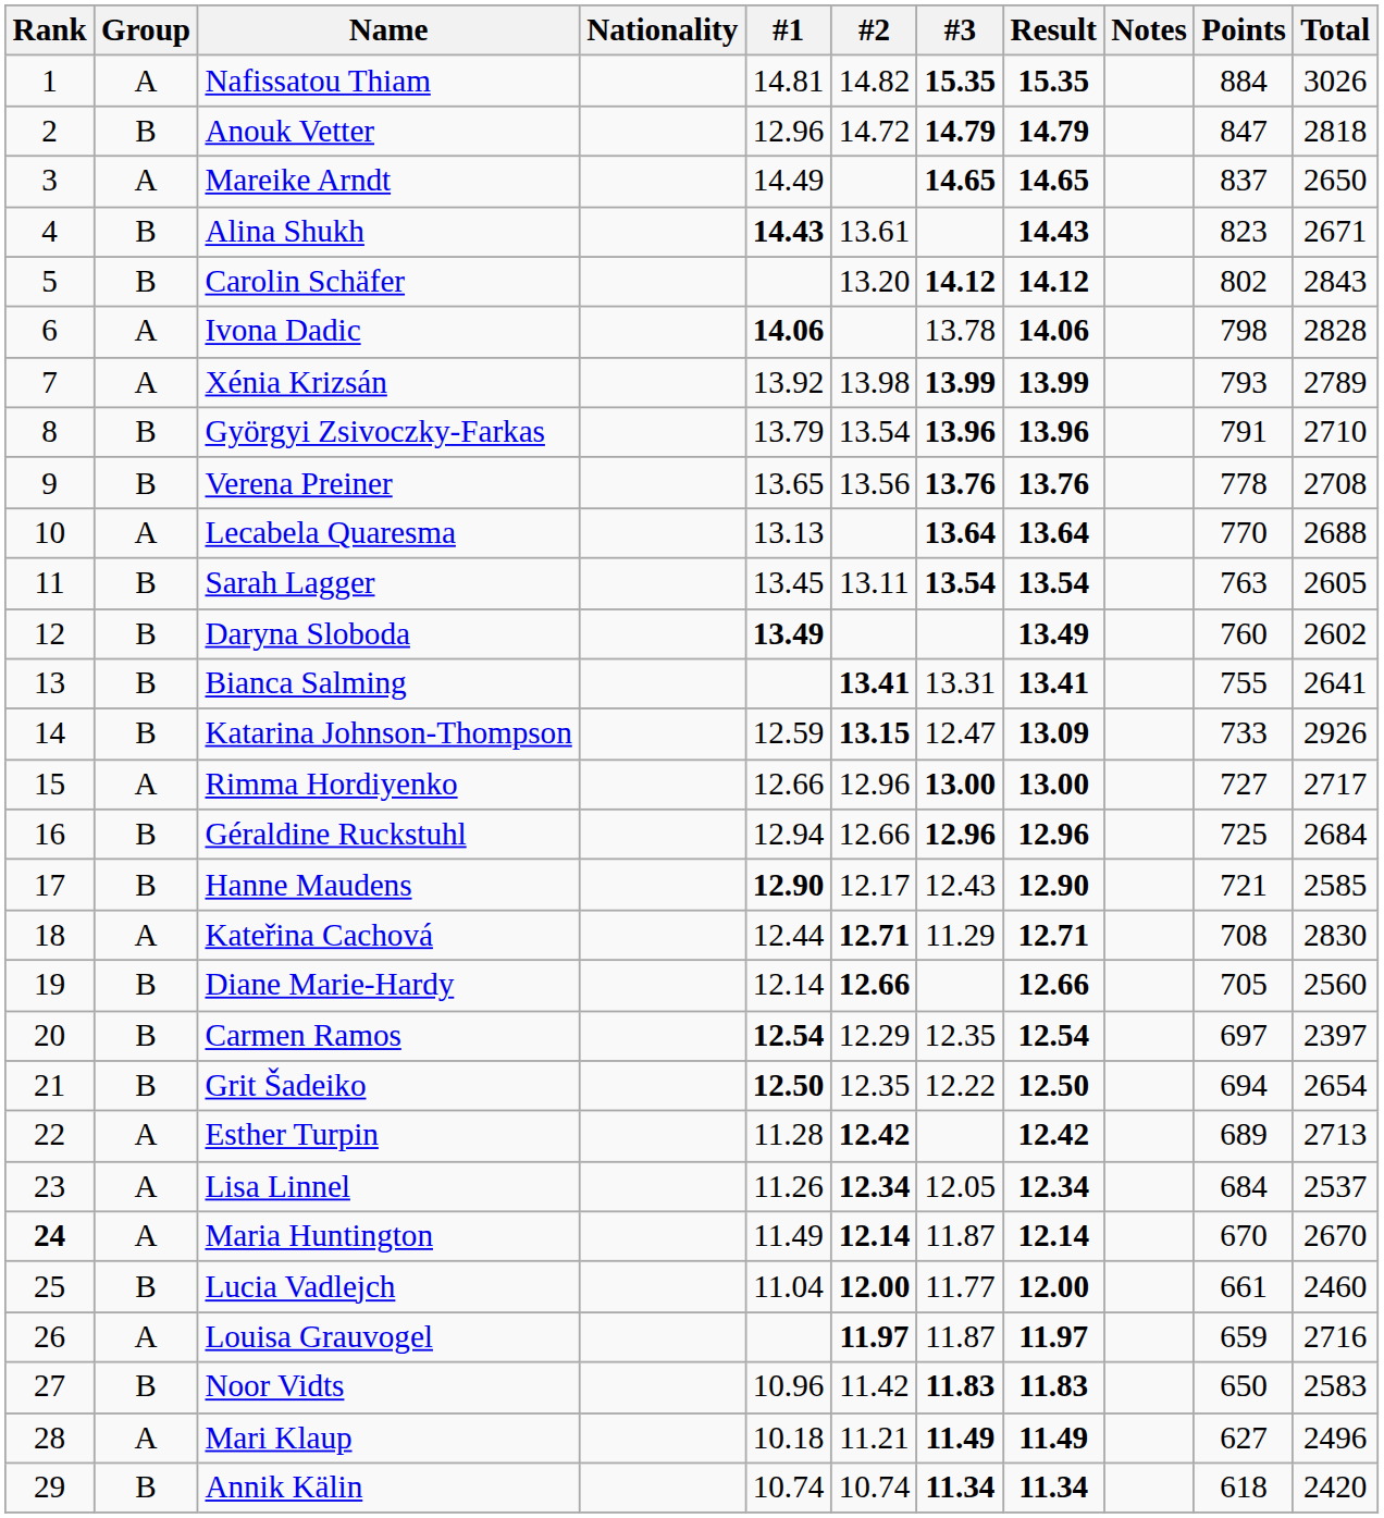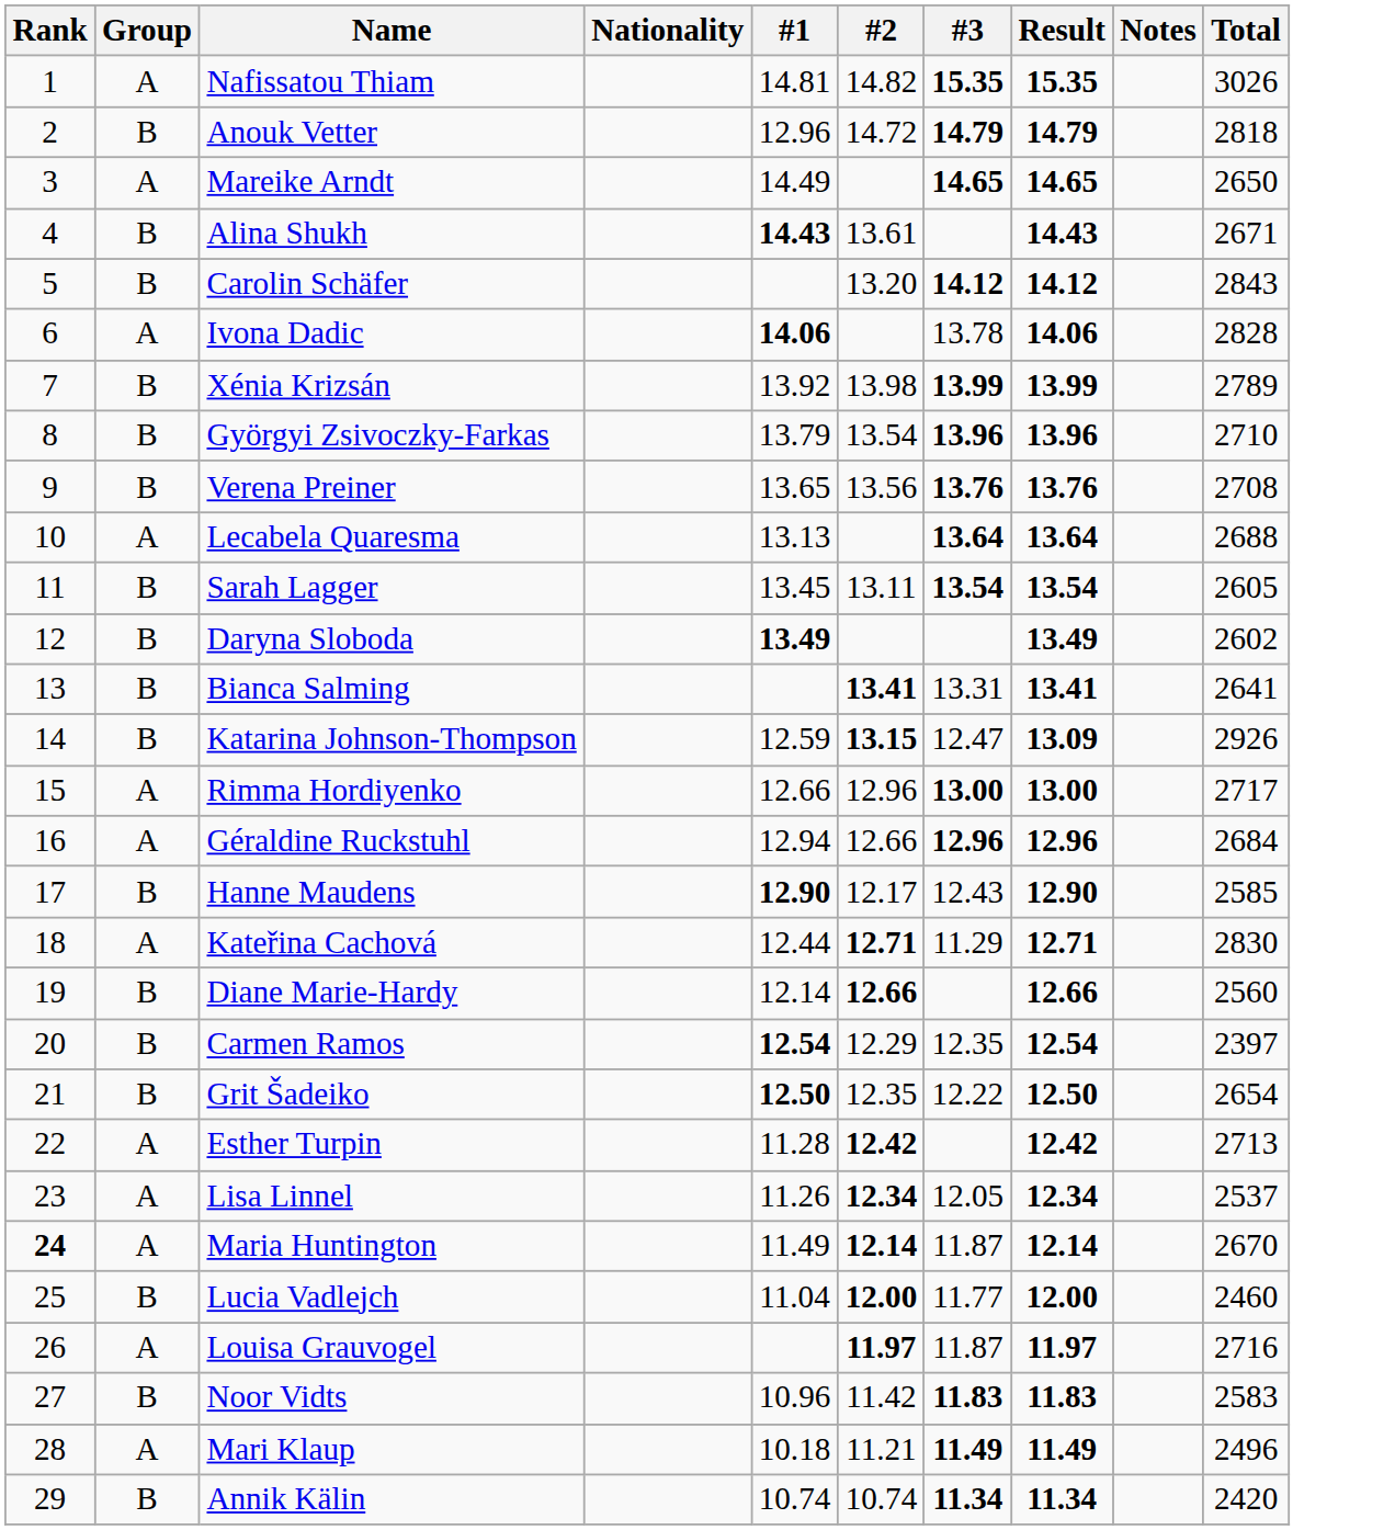 <table class="wikitable sortable" style="text-align:center">
 <tr>
 <th>Rank</th>
 <th>Group</th>
 <th>Name</th>
 <th>Nationality</th>
 <th>#1</th>
 <th>#2</th>
 <th>#3</th>
 <th>Result</th>
 <th>Notes</th>
-<th>Points</th>
 <th>Total</th>
 </tr>
 <tr>
 <td>1</td>
 <td>A</td>
 <td align=left><a href='#'>Nafissatou Thiam</a></td>
 <td align=left></td>
 <td>14.81</td>
 <td>14.82</td>
 <td><strong>15.35</strong></td>
 <td><strong>15.35</strong></td>
 <td></td>
-<td>884</td>
 <td>3026</td>
 </tr>
 <tr>
 <td>2</td>
 <td>B</td>
 <td align=left><a href='#'>Anouk Vetter</a></td>
 <td align=left></td>
 <td>12.96</td>
 <td>14.72</td>
 <td><strong>14.79</strong></td>
 <td><strong>14.79</strong></td>
 <td></td>
-<td>847</td>
 <td>2818</td>
 </tr>
 <tr>
 <td>3</td>
 <td>A</td>
 <td align=left><a href='#'>Mareike Arndt</a></td>
 <td align=left></td>
 <td>14.49</td>
 <td></td>
 <td><strong>14.65</strong></td>
 <td><strong>14.65</strong></td>
 <td></td>
-<td>837</td>
 <td>2650</td>
 </tr>
 <tr>
 <td>4</td>
 <td>B</td>
 <td align=left><a href='#'>Alina Shukh</a></td>
 <td align=left></td>
 <td><strong>14.43</strong></td>
 <td>13.61</td>
 <td></td>
 <td><strong>14.43</strong></td>
 <td></td>
-<td>823</td>
 <td>2671</td>
 </tr>
 <tr>
 <td>5</td>
 <td>B</td>
 <td align=left><a href='#'>Carolin Schäfer</a></td>
 <td align=left></td>
 <td></td>
 <td>13.20</td>
 <td><strong>14.12</strong></td>
 <td><strong>14.12</strong></td>
 <td></td>
-<td>802</td>
 <td>2843</td>
 </tr>
 <tr>
 <td>6</td>
 <td>A</td>
 <td align=left><a href='#'>Ivona Dadic</a></td>
 <td align=left></td>
 <td><strong>14.06</strong></td>
 <td></td>
 <td>13.78</td>
 <td><strong>14.06</strong></td>
 <td></td>
-<td>798</td>
 <td>2828</td>
 </tr>
 <tr>
 <td>7</td>
-<td>A</td>
+<td>B</td>
 <td align=left><a href='#'>Xénia Krizsán</a></td>
 <td align=left></td>
 <td>13.92</td>
 <td>13.98</td>
 <td><strong>13.99</strong></td>
 <td><strong>13.99</strong></td>
 <td></td>
-<td>793</td>
 <td>2789</td>
 </tr>
 <tr>
 <td>8</td>
 <td>B</td>
 <td align=left><a href='#'>Györgyi Zsivoczky-Farkas</a></td>
 <td align=left></td>
 <td>13.79</td>
 <td>13.54</td>
 <td><strong>13.96</strong></td>
 <td><strong>13.96</strong></td>
 <td></td>
-<td>791</td>
 <td>2710</td>
 </tr>
 <tr>
 <td>9</td>
 <td>B</td>
 <td align=left><a href='#'>Verena Preiner</a></td>
 <td align=left></td>
 <td>13.65</td>
 <td>13.56</td>
 <td><strong>13.76</strong></td>
 <td><strong>13.76</strong></td>
 <td></td>
-<td>778</td>
 <td>2708</td>
 </tr>
 <tr>
 <td>10</td>
 <td>A</td>
 <td align=left><a href='#'>Lecabela Quaresma</a></td>
 <td align=left></td>
 <td>13.13</td>
 <td></td>
 <td><strong>13.64</strong></td>
 <td><strong>13.64</strong></td>
 <td></td>
-<td>770</td>
 <td>2688</td>
 </tr>
 <tr>
 <td>11</td>
 <td>B</td>
 <td align=left><a href='#'>Sarah Lagger</a></td>
 <td align=left></td>
 <td>13.45</td>
 <td>13.11</td>
 <td><strong>13.54</strong></td>
 <td><strong>13.54</strong></td>
 <td></td>
-<td>763</td>
 <td>2605</td>
 </tr>
 <tr>
 <td>12</td>
 <td>B</td>
 <td align=left><a href='#'>Daryna Sloboda</a></td>
 <td align=left></td>
 <td><strong>13.49</strong></td>
 <td></td>
 <td></td>
 <td><strong>13.49</strong></td>
 <td></td>
-<td>760</td>
 <td>2602</td>
 </tr>
 <tr>
 <td>13</td>
 <td>B</td>
 <td align=left><a href='#'>Bianca Salming</a></td>
 <td align=left></td>
 <td></td>
 <td><strong>13.41</strong></td>
 <td>13.31</td>
 <td><strong>13.41</strong></td>
 <td></td>
-<td>755</td>
 <td>2641</td>
 </tr>
 <tr>
 <td>14</td>
 <td>B</td>
 <td align=left><a href='#'>Katarina Johnson-Thompson</a></td>
 <td align=left></td>
 <td>12.59</td>
 <td><strong>13.15</strong></td>
 <td>12.47</td>
 <td><strong>13.09</strong></td>
 <td></td>
-<td>733</td>
 <td>2926</td>
 </tr>
 <tr>
 <td>15</td>
 <td>A</td>
 <td align=left><a href='#'>Rimma Hordiyenko</a></td>
 <td align=left></td>
 <td>12.66</td>
 <td>12.96</td>
 <td><strong>13.00</strong></td>
 <td><strong>13.00</strong></td>
 <td></td>
-<td>727</td>
 <td>2717</td>
 </tr>
 <tr>
 <td>16</td>
-<td>B</td>
+<td>A</td>
 <td align=left><a href='#'>Géraldine Ruckstuhl</a></td>
 <td align=left></td>
 <td>12.94</td>
 <td>12.66</td>
 <td><strong>12.96</strong></td>
 <td><strong>12.96</strong></td>
 <td></td>
-<td>725</td>
 <td>2684</td>
 </tr>
 <tr>
 <td>17</td>
 <td>B</td>
 <td align=left><a href='#'>Hanne Maudens</a></td>
 <td align=left></td>
 <td><strong>12.90</strong></td>
 <td>12.17</td>
 <td>12.43</td>
 <td><strong>12.90</strong></td>
 <td></td>
-<td>721</td>
 <td>2585</td>
 </tr>
 <tr>
 <td>18</td>
 <td>A</td>
 <td align=left><a href='#'>Kateřina Cachová</a></td>
 <td align=left></td>
 <td>12.44</td>
 <td><strong>12.71</strong></td>
 <td>11.29</td>
 <td><strong>12.71</strong></td>
 <td></td>
-<td>708</td>
 <td>2830</td>
 </tr>
 <tr>
 <td>19</td>
 <td>B</td>
 <td align=left><a href='#'>Diane Marie-Hardy</a></td>
 <td align=left></td>
 <td>12.14</td>
 <td><strong>12.66</strong></td>
 <td></td>
 <td><strong>12.66</strong></td>
 <td></td>
-<td>705</td>
 <td>2560</td>
 </tr>
 <tr>
 <td>20</td>
 <td>B</td>
 <td align=left><a href='#'>Carmen Ramos</a></td>
 <td align=left></td>
 <td><strong>12.54</strong></td>
 <td>12.29</td>
 <td>12.35</td>
 <td><strong>12.54</strong></td>
 <td></td>
-<td>697</td>
 <td>2397</td>
 </tr>
 <tr>
 <td>21</td>
 <td>B</td>
 <td align=left><a href='#'>Grit Šadeiko</a></td>
 <td align=left></td>
 <td><strong>12.50</strong></td>
 <td>12.35</td>
 <td>12.22</td>
 <td><strong>12.50</strong></td>
 <td></td>
-<td>694</td>
 <td>2654</td>
 </tr>
 <tr>
 <td>22</td>
 <td>A</td>
 <td align=left><a href='#'>Esther Turpin</a></td>
 <td align=left></td>
 <td>11.28</td>
 <td><strong>12.42</strong></td>
 <td></td>
 <td><strong>12.42</strong></td>
 <td></td>
-<td>689</td>
 <td>2713</td>
 </tr>
 <tr>
 <td>23</td>
 <td>A</td>
 <td align=left><a href='#'>Lisa Linnel</a></td>
 <td align=left></td>
 <td>11.26</td>
 <td><strong>12.34</strong></td>
 <td>12.05</td>
 <td><strong>12.34</strong></td>
 <td></td>
-<td>684</td>
 <td>2537</td>
 </tr>
 <tr>
 <td><strong>24</strong></td>
 <td>A</td>
 <td align=left><a href='#'>Maria Huntington</a></td>
 <td align=left></td>
 <td>11.49</td>
 <td><strong>12.14</strong></td>
 <td>11.87</td>
 <td><strong>12.14</strong></td>
 <td></td>
-<td>670</td>
 <td>2670</td>
 </tr>
 <tr>
 <td>25</td>
 <td>B</td>
 <td align=left><a href='#'>Lucia Vadlejch</a></td>
 <td align=left></td>
 <td>11.04</td>
 <td><strong>12.00</strong></td>
 <td>11.77</td>
 <td><strong>12.00</strong></td>
 <td></td>
-<td>661</td>
 <td>2460</td>
 </tr>
 <tr>
 <td>26</td>
 <td>A</td>
 <td align=left><a href='#'>Louisa Grauvogel</a></td>
 <td align=left></td>
 <td></td>
 <td><strong>11.97</strong></td>
 <td>11.87</td>
 <td><strong>11.97</strong></td>
 <td></td>
-<td>659</td>
 <td>2716</td>
 </tr>
 <tr>
 <td>27</td>
 <td>B</td>
 <td align=left><a href='#'>Noor Vidts</a></td>
 <td align=left></td>
 <td>10.96</td>
 <td>11.42</td>
 <td><strong>11.83</strong></td>
 <td><strong>11.83</strong></td>
 <td></td>
-<td>650</td>
 <td>2583</td>
 </tr>
 <tr>
 <td>28</td>
 <td>A</td>
 <td align=left><a href='#'>Mari Klaup</a></td>
 <td align=left></td>
 <td>10.18</td>
 <td>11.21</td>
 <td><strong>11.49</strong></td>
 <td><strong>11.49</strong></td>
 <td></td>
-<td>627</td>
 <td>2496</td>
 </tr>
 <tr>
 <td>29</td>
 <td>B</td>
 <td align=left><a href='#'>Annik Kälin</a></td>
 <td align=left></td>
 <td>10.74</td>
 <td>10.74</td>
 <td><strong>11.34</strong></td>
 <td><strong>11.34</strong></td>
 <td></td>
-<td>618</td>
 <td>2420</td>
 </tr>
 </table>
